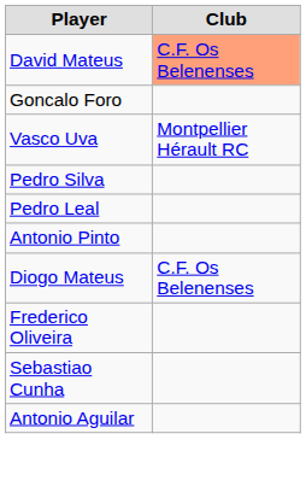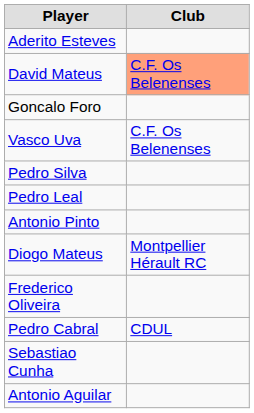 <table class="wikitable">
 <tr align="center" bgcolor="#dfdfdf">
 <td width="120"><strong>Player</strong></td>
 <td width="120"><strong>Club</strong></td>
+</tr>
+<tr align="left">
+<td><a href='#'>Aderito Esteves</a></td>
+<td></td>
 </tr>
 <tr align="left">
 <td><a href='#'>David Mateus</a></td>
 <td style="background: lightsalmon;"> <a href='#'>C.F. Os Belenenses</a></td>
 </tr>
 <tr align="left">
 <td>Goncalo Foro</td>
 <td></td>
 </tr>
 <tr align="left">
 <td><a href='#'>Vasco Uva</a></td>
-<td> <a href='#'>Montpellier Hérault RC</a></td>
+<td> <a href='#'>C.F. Os Belenenses</a></td>
 </tr>
 <tr align="left">
 <td><a href='#'>Pedro Silva</a></td>
 <td></td>
 </tr>
 <tr align="left">
 <td><a href='#'>Pedro Leal</a></td>
 <td></td>
 </tr>
 <tr align="left">
 <td><a href='#'>Antonio Pinto</a></td>
 <td></td>
 </tr>
 <tr align="left">
 <td><a href='#'>Diogo Mateus</a></td>
-<td> <a href='#'>C.F. Os Belenenses</a></td>
+<td> <a href='#'>Montpellier Hérault RC</a></td>
 </tr>
 <tr align="left">
 <td><a href='#'>Frederico Oliveira</a></td>
 <td></td>
+</tr>
+<tr align="left">
+<td><a href='#'>Pedro Cabral</a></td>
+<td> <a href='#'>CDUL</a></td>
 </tr>
 <tr align="left">
 <td><a href='#'>Sebastiao Cunha</a></td>
 <td></td>
 </tr>
 <tr align="left">
 <td><a href='#'>Antonio Aguilar</a></td>
 <td></td>
 </tr>
 </table>
